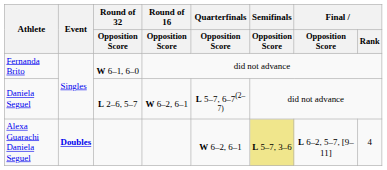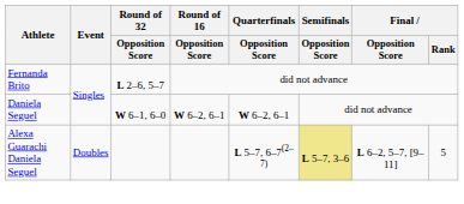 <table class=wikitable style="font-size:90%">
 <tr>
 <th rowspan="2">Athlete</th>
 <th rowspan="2">Event</th>
 <th>Round of 32</th>
 <th>Round of 16</th>
 <th>Quarterfinals</th>
 <th>Semifinals</th>
 <th colspan=2>Final / </th>
 </tr>
 <tr style="font-size:95%">
 <th>Opposition<br>Score</th>
 <th>Opposition<br>Score</th>
 <th>Opposition<br>Score</th>
 <th>Opposition<br>Score</th>
 <th>Opposition<br>Score</th>
 <th>Rank</th>
 </tr>
 <tr align=center>
 <td align=left><a href='#'>Fernanda Brito</a></td>
 <td align=left rowspan=2><a href='#'>Singles</a></td>
-<td><br><strong>W</strong> 6–1, 6–0</td>
+<td><br><strong>L</strong> 2–6, 5–7</td>
 <td colspan=5>did not advance</td>
 </tr>
 <tr align=center>
 <td align=left><a href='#'>Daniela Seguel</a></td>
-<td><br><strong>L</strong> 2–6, 5–7</td>
+<td><br><strong>W</strong> 6–1, 6–0</td>
 <td><br><strong>W</strong> 6–2, 6–1</td>
-<td><br><strong>L</strong> 5–7, 6–7<sup>(2–7)</sup></td>
+<td><br><strong>W</strong> 6–2, 6–1</td>
 <td colspan=3>did not advance</td>
 </tr>
 <tr align=center>
 <td align=left><a href='#'>Alexa Guarachi</a><br><a href='#'>Daniela Seguel</a></td>
-<td><strong><a href='#'>Doubles</a></strong></td>
+<td><a href='#'>Doubles</a></td>
 <td></td>
 <td></td>
-<td><br><strong>W</strong> 6–2, 6–1</td>
+<td><br><strong>L</strong> 5–7, 6–7<sup>(2–7)</sup></td>
 <td style="background: khaki;"><br><strong>L</strong> 5–7, 3–6</td>
 <td><br><strong>L</strong> 6–2, 5–7, [9–11]</td>
-<td>4</td>
+<td>5</td>
 </tr>
 </table>
